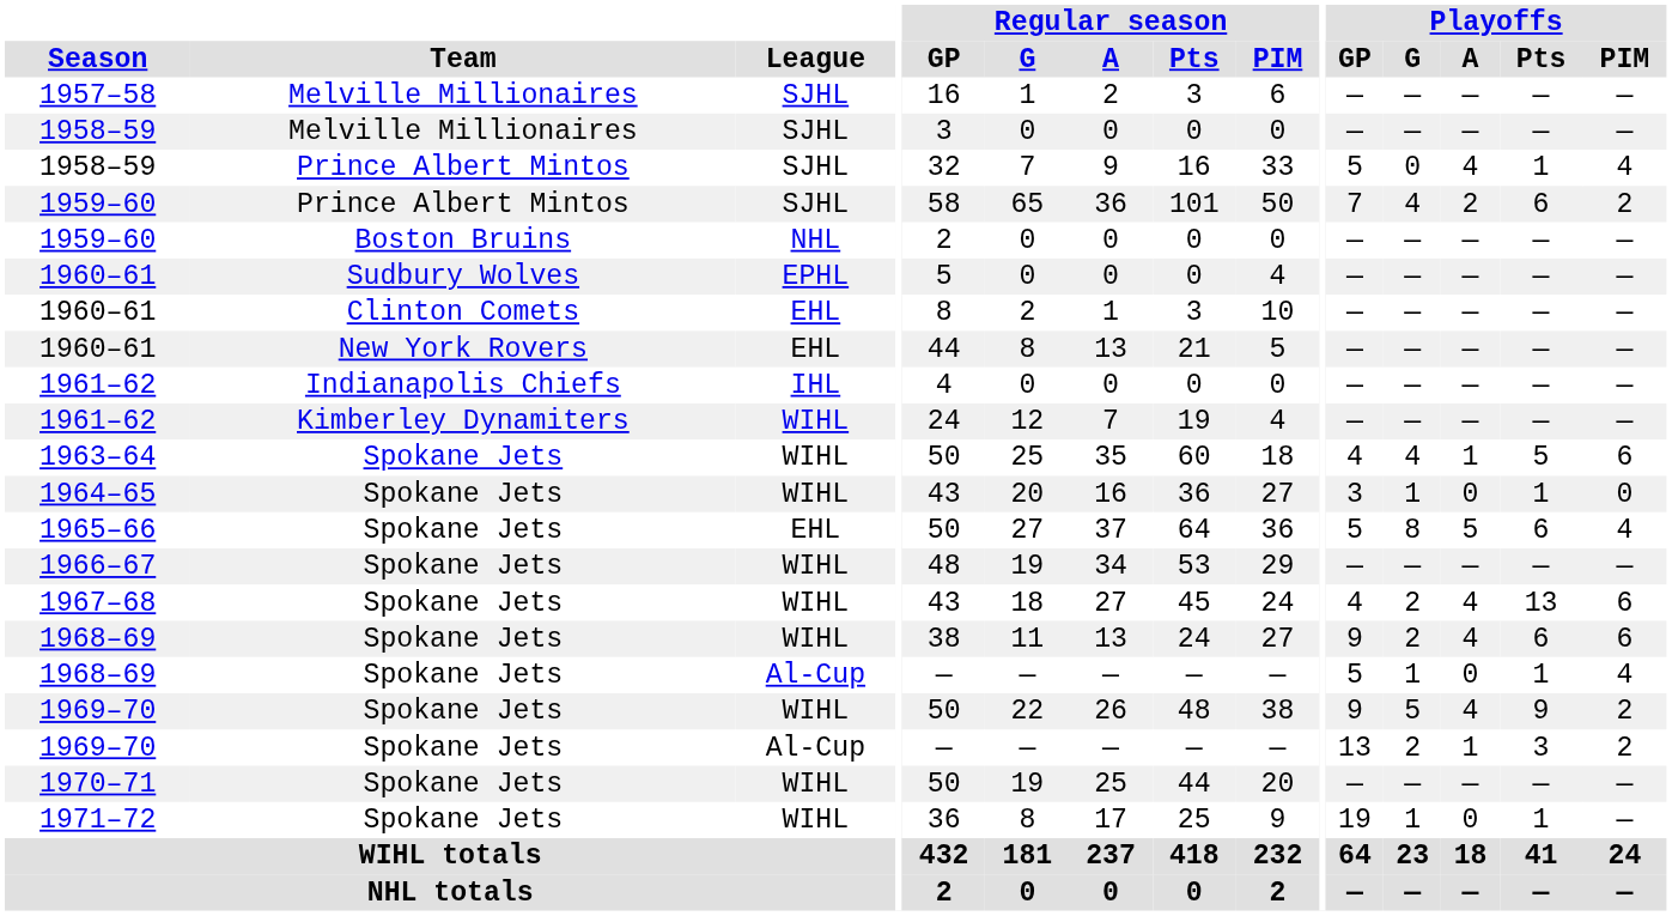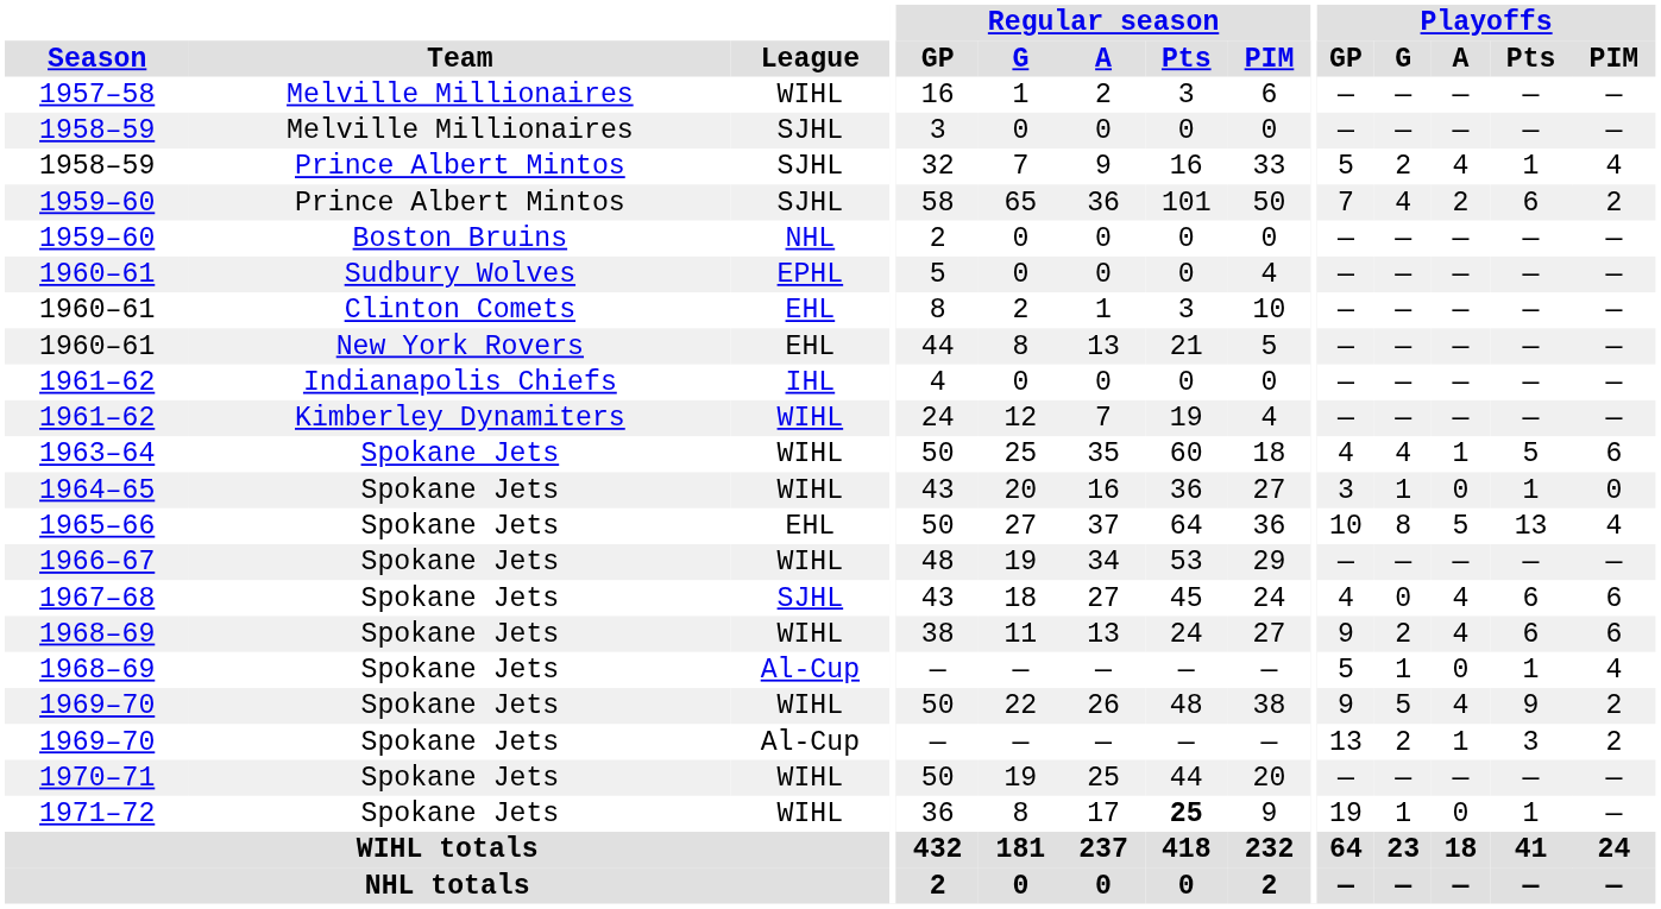 <table border="0" cellpadding="1" cellspacing="0" style="text-align:center; width:60em">
 <tr bgcolor="#e0e0e0">
 <th colspan="3" bgcolor="#ffffff"></th>
 <th rowspan="100" bgcolor="#ffffff"></th>
 <th colspan="5"><a href='#'>Regular season</a></th>
 <th rowspan="100" bgcolor="#ffffff"></th>
 <th colspan="5"><a href='#'>Playoffs</a></th>
 </tr>
 <tr bgcolor="#e0e0e0">
 <th><a href='#'>Season</a></th>
 <th>Team</th>
 <th>League</th>
 <th>GP</th>
 <th><a href='#'>G</a></th>
 <th><a href='#'>A</a></th>
 <th><a href='#'>Pts</a></th>
 <th><a href='#'>PIM</a></th>
 <th>GP</th>
 <th>G</th>
 <th>A</th>
 <th>Pts</th>
 <th>PIM</th>
 </tr>
 <tr>
 <td><a href='#'>1957–58</a></td>
 <td><a href='#'>Melville Millionaires</a></td>
-<td><a href='#'>SJHL</a></td>
+<td>WIHL</td>
 <td>16</td>
 <td>1</td>
 <td>2</td>
 <td>3</td>
 <td>6</td>
 <td>—</td>
 <td>—</td>
 <td>—</td>
 <td>—</td>
 <td>—</td>
 </tr>
 <tr bgcolor="#f0f0f0">
 <td><a href='#'>1958–59</a></td>
 <td>Melville Millionaires</td>
 <td>SJHL</td>
 <td>3</td>
 <td>0</td>
 <td>0</td>
 <td>0</td>
 <td>0</td>
 <td>—</td>
 <td>—</td>
 <td>—</td>
 <td>—</td>
 <td>—</td>
 </tr>
 <tr>
 <td>1958–59</td>
 <td><a href='#'>Prince Albert Mintos</a></td>
 <td>SJHL</td>
 <td>32</td>
 <td>7</td>
 <td>9</td>
 <td>16</td>
 <td>33</td>
 <td>5</td>
-<td>0</td>
+<td>2</td>
 <td>4</td>
 <td>1</td>
 <td>4</td>
 </tr>
 <tr bgcolor="#f0f0f0">
 <td><a href='#'>1959–60</a></td>
 <td>Prince Albert Mintos</td>
 <td>SJHL</td>
 <td>58</td>
 <td>65</td>
 <td>36</td>
 <td>101</td>
 <td>50</td>
 <td>7</td>
 <td>4</td>
 <td>2</td>
 <td>6</td>
 <td>2</td>
 </tr>
 <tr>
 <td><a href='#'>1959–60</a></td>
 <td><a href='#'>Boston Bruins</a></td>
 <td><a href='#'>NHL</a></td>
 <td>2</td>
 <td>0</td>
 <td>0</td>
 <td>0</td>
 <td>0</td>
 <td>—</td>
 <td>—</td>
 <td>—</td>
 <td>—</td>
 <td>—</td>
 </tr>
 <tr bgcolor="#f0f0f0">
 <td><a href='#'>1960–61</a></td>
 <td><a href='#'>Sudbury Wolves</a></td>
 <td><a href='#'>EPHL</a></td>
 <td>5</td>
 <td>0</td>
 <td>0</td>
 <td>0</td>
 <td>4</td>
 <td>—</td>
 <td>—</td>
 <td>—</td>
 <td>—</td>
 <td>—</td>
 </tr>
 <tr>
 <td>1960–61</td>
 <td><a href='#'>Clinton Comets</a></td>
 <td><a href='#'>EHL</a></td>
 <td>8</td>
 <td>2</td>
 <td>1</td>
 <td>3</td>
 <td>10</td>
 <td>—</td>
 <td>—</td>
 <td>—</td>
 <td>—</td>
 <td>—</td>
 </tr>
 <tr bgcolor="#f0f0f0">
 <td>1960–61</td>
 <td><a href='#'>New York Rovers</a></td>
 <td>EHL</td>
 <td>44</td>
 <td>8</td>
 <td>13</td>
 <td>21</td>
 <td>5</td>
 <td>—</td>
 <td>—</td>
 <td>—</td>
 <td>—</td>
 <td>—</td>
 </tr>
 <tr>
 <td><a href='#'>1961–62</a></td>
 <td><a href='#'>Indianapolis Chiefs</a></td>
 <td><a href='#'>IHL</a></td>
 <td>4</td>
 <td>0</td>
 <td>0</td>
 <td>0</td>
 <td>0</td>
 <td>—</td>
 <td>—</td>
 <td>—</td>
 <td>—</td>
 <td>—</td>
 </tr>
 <tr bgcolor="#f0f0f0">
 <td><a href='#'>1961–62</a></td>
 <td><a href='#'>Kimberley Dynamiters</a></td>
 <td><a href='#'>WIHL</a></td>
 <td>24</td>
 <td>12</td>
 <td>7</td>
 <td>19</td>
 <td>4</td>
 <td>—</td>
 <td>—</td>
 <td>—</td>
 <td>—</td>
 <td>—</td>
 </tr>
 <tr>
 <td><a href='#'>1963–64</a></td>
 <td><a href='#'>Spokane Jets</a></td>
 <td>WIHL</td>
 <td>50</td>
 <td>25</td>
 <td>35</td>
 <td>60</td>
 <td>18</td>
 <td>4</td>
 <td>4</td>
 <td>1</td>
 <td>5</td>
 <td>6</td>
 </tr>
 <tr bgcolor="#f0f0f0">
 <td><a href='#'>1964–65</a></td>
 <td>Spokane Jets</td>
 <td>WIHL</td>
 <td>43</td>
 <td>20</td>
 <td>16</td>
 <td>36</td>
 <td>27</td>
 <td>3</td>
 <td>1</td>
 <td>0</td>
 <td>1</td>
 <td>0</td>
 </tr>
 <tr>
 <td><a href='#'>1965–66</a></td>
 <td>Spokane Jets</td>
 <td>EHL</td>
 <td>50</td>
 <td>27</td>
 <td>37</td>
 <td>64</td>
 <td>36</td>
-<td>5</td>
+<td>10</td>
 <td>8</td>
 <td>5</td>
-<td>6</td>
+<td>13</td>
 <td>4</td>
 </tr>
 <tr bgcolor="#f0f0f0">
 <td><a href='#'>1966–67</a></td>
 <td>Spokane Jets</td>
 <td>WIHL</td>
 <td>48</td>
 <td>19</td>
 <td>34</td>
 <td>53</td>
 <td>29</td>
 <td>—</td>
 <td>—</td>
 <td>—</td>
 <td>—</td>
 <td>—</td>
 </tr>
 <tr>
 <td><a href='#'>1967–68</a></td>
 <td>Spokane Jets</td>
-<td>WIHL</td>
+<td><a href='#'>SJHL</a></td>
 <td>43</td>
 <td>18</td>
 <td>27</td>
 <td>45</td>
 <td>24</td>
 <td>4</td>
-<td>2</td>
+<td>0</td>
 <td>4</td>
-<td>13</td>
+<td>6</td>
 <td>6</td>
 </tr>
 <tr bgcolor="#f0f0f0">
 <td><a href='#'>1968–69</a></td>
 <td>Spokane Jets</td>
 <td>WIHL</td>
 <td>38</td>
 <td>11</td>
 <td>13</td>
 <td>24</td>
 <td>27</td>
 <td>9</td>
 <td>2</td>
 <td>4</td>
 <td>6</td>
 <td>6</td>
 </tr>
 <tr>
 <td><a href='#'>1968–69</a></td>
 <td>Spokane Jets</td>
 <td><a href='#'>Al-Cup</a></td>
 <td>—</td>
 <td>—</td>
 <td>—</td>
 <td>—</td>
 <td>—</td>
 <td>5</td>
 <td>1</td>
 <td>0</td>
 <td>1</td>
 <td>4</td>
 </tr>
 <tr bgcolor="#f0f0f0">
 <td><a href='#'>1969–70</a></td>
 <td>Spokane Jets</td>
 <td>WIHL</td>
 <td>50</td>
 <td>22</td>
 <td>26</td>
 <td>48</td>
 <td>38</td>
 <td>9</td>
 <td>5</td>
 <td>4</td>
 <td>9</td>
 <td>2</td>
 </tr>
 <tr>
 <td><a href='#'>1969–70</a></td>
 <td>Spokane Jets</td>
 <td>Al-Cup</td>
 <td>—</td>
 <td>—</td>
 <td>—</td>
 <td>—</td>
 <td>—</td>
 <td>13</td>
 <td>2</td>
 <td>1</td>
 <td>3</td>
 <td>2</td>
 </tr>
 <tr bgcolor="#f0f0f0">
 <td><a href='#'>1970–71</a></td>
 <td>Spokane Jets</td>
 <td>WIHL</td>
 <td>50</td>
 <td>19</td>
 <td>25</td>
 <td>44</td>
 <td>20</td>
 <td>—</td>
 <td>—</td>
 <td>—</td>
 <td>—</td>
 <td>—</td>
 </tr>
 <tr>
 <td><a href='#'>1971–72</a></td>
 <td>Spokane Jets</td>
 <td>WIHL</td>
 <td>36</td>
 <td>8</td>
 <td>17</td>
-<td>25</td>
+<td><strong>25</strong></td>
 <td>9</td>
 <td>19</td>
 <td>1</td>
 <td>0</td>
 <td>1</td>
 <td>—</td>
 </tr>
 <tr bgcolor="#e0e0e0">
 <th colspan="3">WIHL totals</th>
 <th>432</th>
 <th>181</th>
 <th>237</th>
 <th>418</th>
 <th>232</th>
 <th>64</th>
 <th>23</th>
 <th>18</th>
 <th>41</th>
 <th>24</th>
 </tr>
 <tr bgcolor="#e0e0e0">
 <th colspan="3">NHL totals</th>
 <th>2</th>
 <th>0</th>
 <th>0</th>
 <th>0</th>
 <th>2</th>
 <th>—</th>
 <th>—</th>
 <th>—</th>
 <th>—</th>
 <th>—</th>
 </tr>
 </table>
